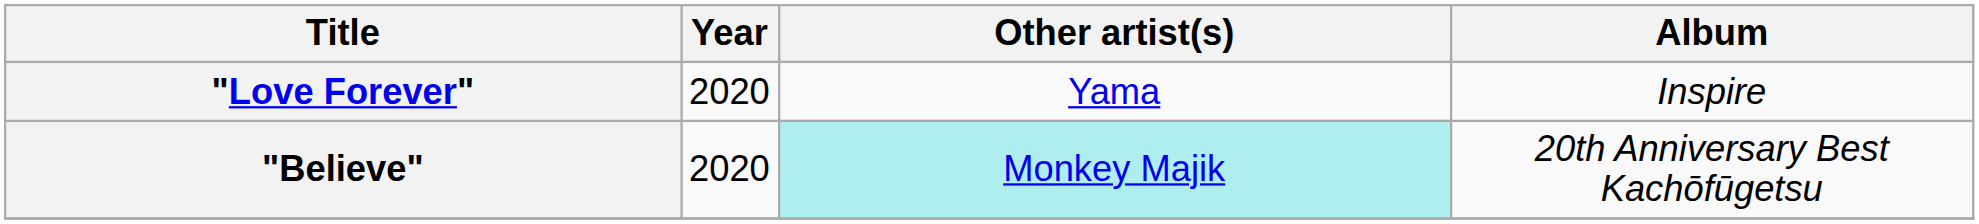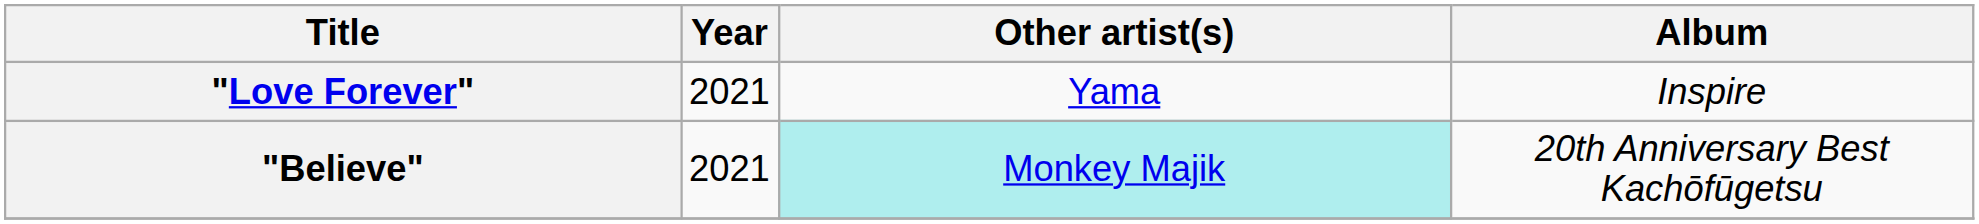 <table class="wikitable plainrowheaders" style="text-align:center;">
 <tr>
 <th scope="col" style="width:20em;">Title</th>
 <th scope="col" style="width:1em;">Year</th>
 <th scope="col" style="width:20em;">Other artist(s)</th>
 <th scope="col" style="width:15em;">Album</th>
 </tr>
 <tr>
 <th scope="row">"<a href='#'>Love Forever</a>"</th>
-<td>2020</td>
+<td>2021</td>
 <td align=center><a href='#'>Yama</a></td>
 <td><em>Inspire</em></td>
 </tr>
 <tr>
 <th scope="row">"Believe"</th>
-<td>2020</td>
+<td>2021</td>
 <td align=center style="background: paleturquoise;"><a href='#'>Monkey Majik</a></td>
 <td><em>20th Anniversary Best Kachōfūgetsu</em></td>
 </tr>
 <tr>
 </tr>
 </table>
